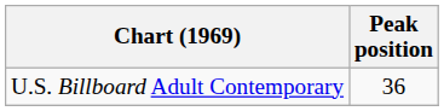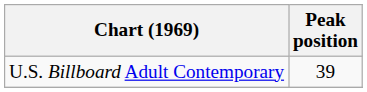 <table class="wikitable">
 <tr>
 <th>Chart (1969)</th>
 <th>Peak<br>position</th>
 </tr>
 <tr>
 <td>U.S. <em>Billboard</em> <a href='#'>Adult Contemporary</a></td>
-<td style="text-align:center;">36</td>
+<td style="text-align:center;">39</td>
 </tr>
 <tr>
 </tr>
 </table>
